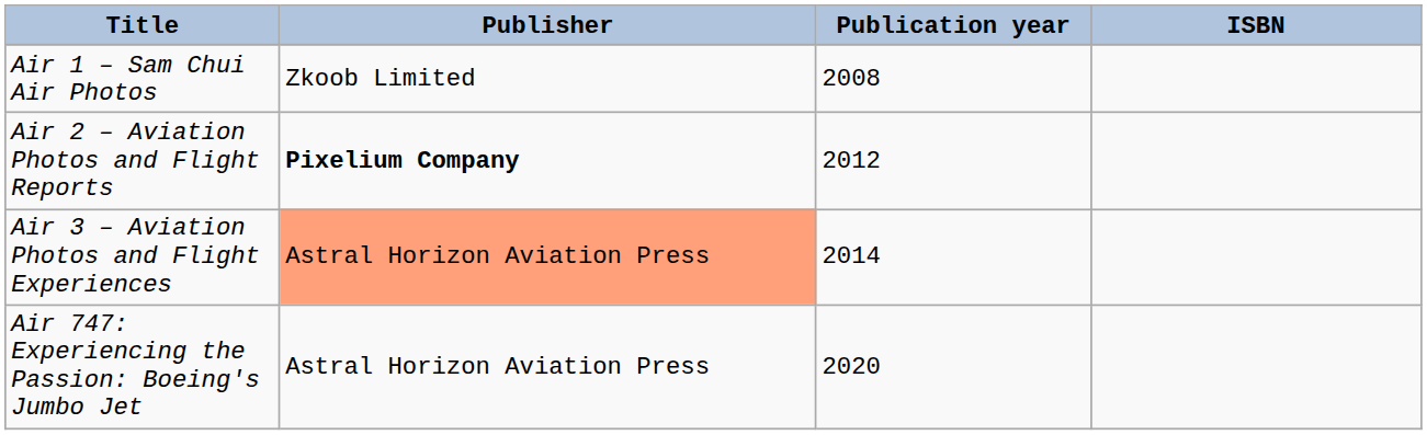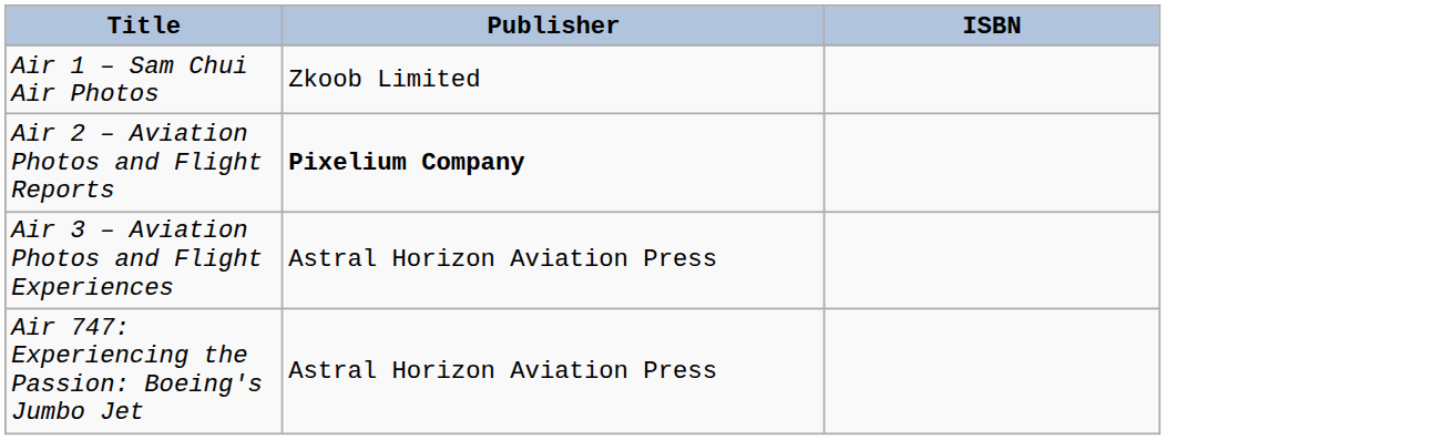 <table class="wikitable sortable">
 <tr style="text-align:center;">
 <th style="background:#B0C4DE; width:140px;">Title</th>
 <th style="background:#B0C4DE; width:280px;">Publisher</th>
-<th style="background:#B0C4DE; width:140px;">Publication year</th>
 <th style="background:#B0C4DE; width:170px;">ISBN</th>
 </tr>
 <tr>
 <td><em>Air 1 – Sam Chui Air Photos</em></td>
 <td>Zkoob Limited</td>
-<td>2008</td>
 <td></td>
 </tr>
 <tr>
 <td><em>Air 2 – Aviation Photos and Flight Reports</em></td>
 <td><strong>Pixelium Company</strong></td>
-<td>2012</td>
 <td></td>
 </tr>
 <tr>
 <td><em>Air 3 – Aviation Photos and Flight Experiences</em></td>
-<td style="background: lightsalmon;">Astral Horizon Aviation Press</td>
-<td>2014</td>
+<td>Astral Horizon Aviation Press</td>
 <td></td>
 </tr>
 <tr>
 <td><em>Air 747: Experiencing the Passion: Boeing's Jumbo Jet</em></td>
 <td>Astral Horizon Aviation Press</td>
-<td>2020</td>
 <td></td>
 </tr>
 </table>
